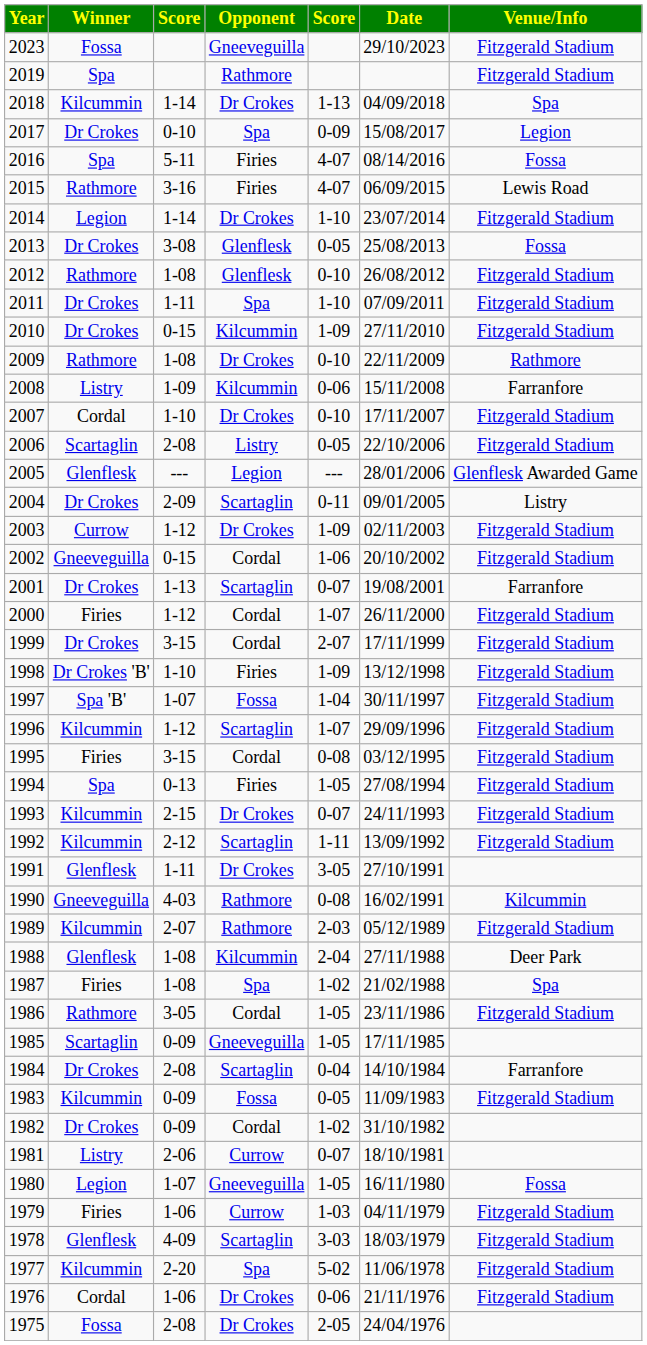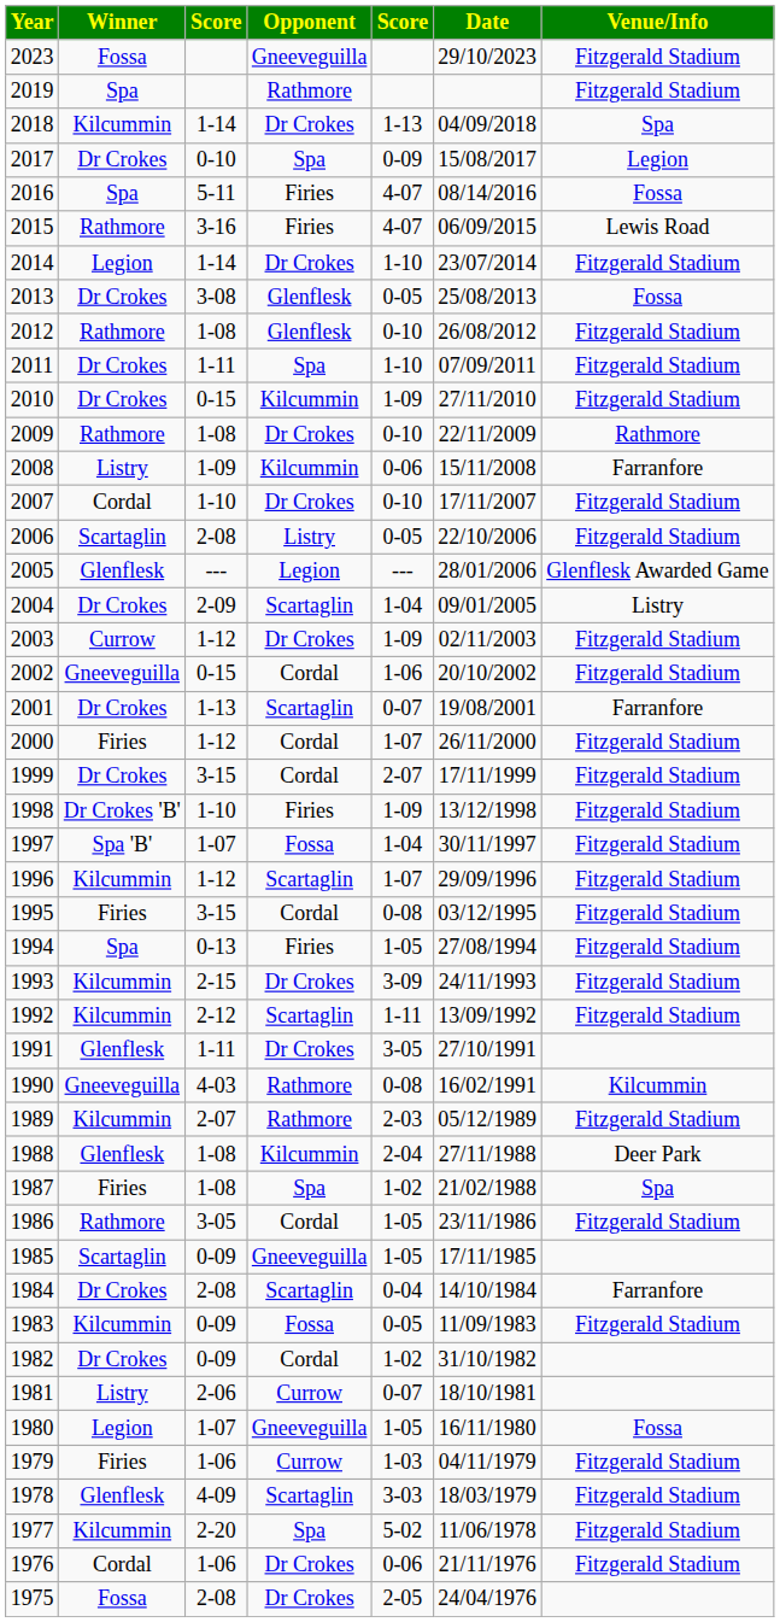 <table class="wikitable" style="text-align:center;">
 <tr>
 <th style="background:green;color:yellow">Year</th>
 <th style="background:green;color:yellow">Winner</th>
 <th style="background:green;color:yellow">Score</th>
 <th style="background:green;color:yellow">Opponent</th>
 <th style="background:green;color:yellow">Score</th>
 <th style="background:green;color:yellow">Date</th>
 <th style="background:green;color:yellow">Venue/Info</th>
 </tr>
 <tr>
 <td>2023</td>
 <td><a href='#'>Fossa</a></td>
 <td></td>
 <td><a href='#'>Gneeveguilla</a></td>
 <td></td>
 <td>29/10/2023</td>
 <td><a href='#'>Fitzgerald Stadium</a></td>
 </tr>
 <tr>
 <td>2019</td>
 <td><a href='#'>Spa</a></td>
 <td></td>
 <td><a href='#'>Rathmore</a></td>
 <td></td>
 <td></td>
 <td><a href='#'>Fitzgerald Stadium</a></td>
 </tr>
 <tr>
 <td>2018</td>
 <td><a href='#'>Kilcummin</a></td>
 <td>1-14</td>
 <td><a href='#'>Dr Crokes</a></td>
 <td>1-13</td>
 <td>04/09/2018</td>
 <td><a href='#'>Spa</a></td>
 </tr>
 <tr>
 <td>2017</td>
 <td><a href='#'>Dr Crokes</a></td>
 <td>0-10</td>
 <td><a href='#'>Spa</a></td>
 <td>0-09</td>
 <td>15/08/2017</td>
 <td><a href='#'>Legion</a></td>
 </tr>
 <tr>
 <td>2016</td>
 <td><a href='#'>Spa</a></td>
 <td>5-11</td>
 <td>Firies</td>
 <td>4-07</td>
 <td>08/14/2016</td>
 <td><a href='#'>Fossa</a></td>
 </tr>
 <tr>
 <td>2015</td>
 <td><a href='#'>Rathmore</a></td>
 <td>3-16</td>
 <td>Firies</td>
 <td>4-07</td>
 <td>06/09/2015</td>
 <td>Lewis Road</td>
 </tr>
 <tr>
 <td>2014</td>
 <td><a href='#'>Legion</a></td>
 <td>1-14</td>
 <td><a href='#'>Dr Crokes</a></td>
 <td>1-10</td>
 <td>23/07/2014</td>
 <td><a href='#'>Fitzgerald Stadium</a></td>
 </tr>
 <tr>
 <td>2013</td>
 <td><a href='#'>Dr Crokes</a></td>
 <td>3-08</td>
 <td><a href='#'>Glenflesk</a></td>
 <td>0-05</td>
 <td>25/08/2013</td>
 <td><a href='#'>Fossa</a></td>
 </tr>
 <tr>
 <td>2012</td>
 <td><a href='#'>Rathmore</a></td>
 <td>1-08</td>
 <td><a href='#'>Glenflesk</a></td>
 <td>0-10</td>
 <td>26/08/2012</td>
 <td><a href='#'>Fitzgerald Stadium</a></td>
 </tr>
 <tr>
 <td>2011</td>
 <td><a href='#'>Dr Crokes</a></td>
 <td>1-11</td>
 <td><a href='#'>Spa</a></td>
 <td>1-10</td>
 <td>07/09/2011</td>
 <td><a href='#'>Fitzgerald Stadium</a></td>
 </tr>
 <tr>
 <td>2010</td>
 <td><a href='#'>Dr Crokes</a></td>
 <td>0-15</td>
 <td><a href='#'>Kilcummin</a></td>
 <td>1-09</td>
 <td>27/11/2010</td>
 <td><a href='#'>Fitzgerald Stadium</a></td>
 </tr>
 <tr>
 <td>2009</td>
 <td><a href='#'>Rathmore</a></td>
 <td>1-08</td>
 <td><a href='#'>Dr Crokes</a></td>
 <td>0-10</td>
 <td>22/11/2009</td>
 <td><a href='#'>Rathmore</a></td>
 </tr>
 <tr>
 <td>2008</td>
 <td><a href='#'>Listry</a></td>
 <td>1-09</td>
 <td><a href='#'>Kilcummin</a></td>
 <td>0-06</td>
 <td>15/11/2008</td>
 <td>Farranfore</td>
 </tr>
 <tr>
 <td>2007</td>
 <td>Cordal</td>
 <td>1-10</td>
 <td><a href='#'>Dr Crokes</a></td>
 <td>0-10</td>
 <td>17/11/2007</td>
 <td><a href='#'>Fitzgerald Stadium</a></td>
 </tr>
 <tr>
 <td>2006</td>
 <td><a href='#'>Scartaglin</a></td>
 <td>2-08</td>
 <td><a href='#'>Listry</a></td>
 <td>0-05</td>
 <td>22/10/2006</td>
 <td><a href='#'>Fitzgerald Stadium</a></td>
 </tr>
 <tr>
 <td>2005</td>
 <td><a href='#'>Glenflesk</a></td>
 <td>---</td>
 <td><a href='#'>Legion</a></td>
 <td>---</td>
 <td>28/01/2006</td>
 <td><a href='#'>Glenflesk</a> Awarded Game</td>
 </tr>
 <tr>
 <td>2004</td>
 <td><a href='#'>Dr Crokes</a></td>
 <td>2-09</td>
 <td><a href='#'>Scartaglin</a></td>
-<td>0-11</td>
+<td>1-04</td>
 <td>09/01/2005</td>
 <td>Listry</td>
 </tr>
 <tr>
 <td>2003</td>
 <td><a href='#'>Currow</a></td>
 <td>1-12</td>
 <td><a href='#'>Dr Crokes</a></td>
 <td>1-09</td>
 <td>02/11/2003</td>
 <td><a href='#'>Fitzgerald Stadium</a></td>
 </tr>
 <tr>
 <td>2002</td>
 <td><a href='#'>Gneeveguilla</a></td>
 <td>0-15</td>
 <td>Cordal</td>
 <td>1-06</td>
 <td>20/10/2002</td>
 <td><a href='#'>Fitzgerald Stadium</a></td>
 </tr>
 <tr>
 <td>2001</td>
 <td><a href='#'>Dr Crokes</a></td>
 <td>1-13</td>
 <td><a href='#'>Scartaglin</a></td>
 <td>0-07</td>
 <td>19/08/2001</td>
 <td>Farranfore</td>
 </tr>
 <tr>
 <td>2000</td>
 <td>Firies</td>
 <td>1-12</td>
 <td>Cordal</td>
 <td>1-07</td>
 <td>26/11/2000</td>
 <td><a href='#'>Fitzgerald Stadium</a></td>
 </tr>
 <tr>
 <td>1999</td>
 <td><a href='#'>Dr Crokes</a></td>
 <td>3-15</td>
 <td>Cordal</td>
 <td>2-07</td>
 <td>17/11/1999</td>
 <td><a href='#'>Fitzgerald Stadium</a></td>
 </tr>
 <tr>
 <td>1998</td>
 <td><a href='#'>Dr Crokes</a> 'B'</td>
 <td>1-10</td>
 <td>Firies</td>
 <td>1-09</td>
 <td>13/12/1998</td>
 <td><a href='#'>Fitzgerald Stadium</a></td>
 </tr>
 <tr>
 <td>1997</td>
 <td><a href='#'>Spa</a> 'B'</td>
 <td>1-07</td>
 <td><a href='#'>Fossa</a></td>
 <td>1-04</td>
 <td>30/11/1997</td>
 <td><a href='#'>Fitzgerald Stadium</a></td>
 </tr>
 <tr>
 <td>1996</td>
 <td><a href='#'>Kilcummin</a></td>
 <td>1-12</td>
 <td><a href='#'>Scartaglin</a></td>
 <td>1-07</td>
 <td>29/09/1996</td>
 <td><a href='#'>Fitzgerald Stadium</a></td>
 </tr>
 <tr>
 <td>1995</td>
 <td>Firies</td>
 <td>3-15</td>
 <td>Cordal</td>
 <td>0-08</td>
 <td>03/12/1995</td>
 <td><a href='#'>Fitzgerald Stadium</a></td>
 </tr>
 <tr>
 <td>1994</td>
 <td><a href='#'>Spa</a></td>
 <td>0-13</td>
 <td>Firies</td>
 <td>1-05</td>
 <td>27/08/1994</td>
 <td><a href='#'>Fitzgerald Stadium</a></td>
 </tr>
 <tr>
 <td>1993</td>
 <td><a href='#'>Kilcummin</a></td>
 <td>2-15</td>
 <td><a href='#'>Dr Crokes</a></td>
-<td>0-07</td>
+<td>3-09</td>
 <td>24/11/1993</td>
 <td><a href='#'>Fitzgerald Stadium</a></td>
 </tr>
 <tr>
 <td>1992</td>
 <td><a href='#'>Kilcummin</a></td>
 <td>2-12</td>
 <td><a href='#'>Scartaglin</a></td>
 <td>1-11</td>
 <td>13/09/1992</td>
 <td><a href='#'>Fitzgerald Stadium</a></td>
 </tr>
 <tr>
 <td>1991</td>
 <td><a href='#'>Glenflesk</a></td>
 <td>1-11</td>
 <td><a href='#'>Dr Crokes</a></td>
 <td>3-05</td>
 <td>27/10/1991</td>
 <td></td>
 </tr>
 <tr>
 <td>1990</td>
 <td><a href='#'>Gneeveguilla</a></td>
 <td>4-03</td>
 <td><a href='#'>Rathmore</a></td>
 <td>0-08</td>
 <td>16/02/1991</td>
 <td><a href='#'>Kilcummin</a></td>
 </tr>
 <tr>
 <td>1989</td>
 <td><a href='#'>Kilcummin</a></td>
 <td>2-07</td>
 <td><a href='#'>Rathmore</a></td>
 <td>2-03</td>
 <td>05/12/1989</td>
 <td><a href='#'>Fitzgerald Stadium</a></td>
 </tr>
 <tr>
 <td>1988</td>
 <td><a href='#'>Glenflesk</a></td>
 <td>1-08</td>
 <td><a href='#'>Kilcummin</a></td>
 <td>2-04</td>
 <td>27/11/1988</td>
 <td>Deer Park</td>
 </tr>
 <tr>
 <td>1987</td>
 <td>Firies</td>
 <td>1-08</td>
 <td><a href='#'>Spa</a></td>
 <td>1-02</td>
 <td>21/02/1988</td>
 <td><a href='#'>Spa</a></td>
 </tr>
 <tr>
 <td>1986</td>
 <td><a href='#'>Rathmore</a></td>
 <td>3-05</td>
 <td>Cordal</td>
 <td>1-05</td>
 <td>23/11/1986</td>
 <td><a href='#'>Fitzgerald Stadium</a></td>
 </tr>
 <tr>
 <td>1985</td>
 <td><a href='#'>Scartaglin</a></td>
 <td>0-09</td>
 <td><a href='#'>Gneeveguilla</a></td>
 <td>1-05</td>
 <td>17/11/1985</td>
 <td></td>
 </tr>
 <tr>
 <td>1984</td>
 <td><a href='#'>Dr Crokes</a></td>
 <td>2-08</td>
 <td><a href='#'>Scartaglin</a></td>
 <td>0-04</td>
 <td>14/10/1984</td>
 <td>Farranfore</td>
 </tr>
 <tr>
 <td>1983</td>
 <td><a href='#'>Kilcummin</a></td>
 <td>0-09</td>
 <td><a href='#'>Fossa</a></td>
 <td>0-05</td>
 <td>11/09/1983</td>
 <td><a href='#'>Fitzgerald Stadium</a></td>
 </tr>
 <tr>
 <td>1982</td>
 <td><a href='#'>Dr Crokes</a></td>
 <td>0-09</td>
 <td>Cordal</td>
 <td>1-02</td>
 <td>31/10/1982</td>
 <td></td>
 </tr>
 <tr>
 <td>1981</td>
 <td><a href='#'>Listry</a></td>
 <td>2-06</td>
 <td><a href='#'>Currow</a></td>
 <td>0-07</td>
 <td>18/10/1981</td>
 <td></td>
 </tr>
 <tr>
 <td>1980</td>
 <td><a href='#'>Legion</a></td>
 <td>1-07</td>
 <td><a href='#'>Gneeveguilla</a></td>
 <td>1-05</td>
 <td>16/11/1980</td>
 <td><a href='#'>Fossa</a></td>
 </tr>
 <tr>
 <td>1979</td>
 <td>Firies</td>
 <td>1-06</td>
 <td><a href='#'>Currow</a></td>
 <td>1-03</td>
 <td>04/11/1979</td>
 <td><a href='#'>Fitzgerald Stadium</a></td>
 </tr>
 <tr>
 <td>1978</td>
 <td><a href='#'>Glenflesk</a></td>
 <td>4-09</td>
 <td><a href='#'>Scartaglin</a></td>
 <td>3-03</td>
 <td>18/03/1979</td>
 <td><a href='#'>Fitzgerald Stadium</a></td>
 </tr>
 <tr>
 <td>1977</td>
 <td><a href='#'>Kilcummin</a></td>
 <td>2-20</td>
 <td><a href='#'>Spa</a></td>
 <td>5-02</td>
 <td>11/06/1978</td>
 <td><a href='#'>Fitzgerald Stadium</a></td>
 </tr>
 <tr>
 <td>1976</td>
 <td>Cordal</td>
 <td>1-06</td>
 <td><a href='#'>Dr Crokes</a></td>
 <td>0-06</td>
 <td>21/11/1976</td>
 <td><a href='#'>Fitzgerald Stadium</a></td>
 </tr>
 <tr>
 <td>1975</td>
 <td><a href='#'>Fossa</a></td>
 <td>2-08</td>
 <td><a href='#'>Dr Crokes</a></td>
 <td>2-05</td>
 <td>24/04/1976</td>
 <td></td>
 </tr>
 </table>
